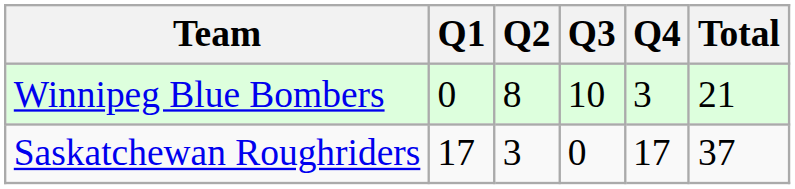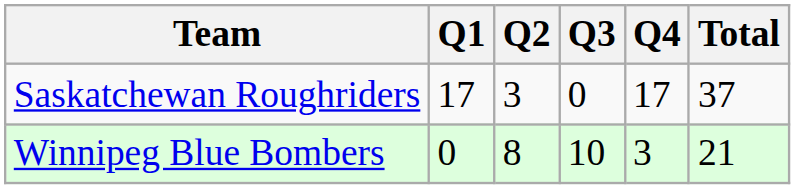 <table class="wikitable">
 <tr>
 <th>Team</th>
 <th>Q1</th>
 <th>Q2</th>
 <th>Q3</th>
 <th>Q4</th>
 <th>Total</th>
 </tr>
+<tr>
+<td><a href='#'>Saskatchewan Roughriders</a></td>
+<td>17</td>
+<td>3</td>
+<td>0</td>
+<td>17</td>
+<td>37</td>
+</tr>
 <tr style="background-color:#DDFFDD">
 <td><a href='#'>Winnipeg Blue Bombers</a></td>
 <td>0</td>
 <td>8</td>
 <td>10</td>
 <td>3</td>
 <td>21</td>
 </tr>
-<tr>
-<td><a href='#'>Saskatchewan Roughriders</a></td>
-<td>17</td>
-<td>3</td>
-<td>0</td>
-<td>17</td>
-<td>37</td>
-</tr>
 </table>
